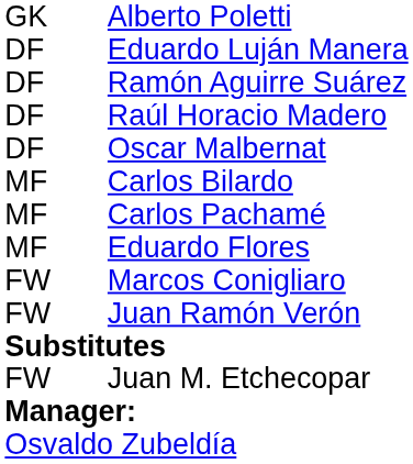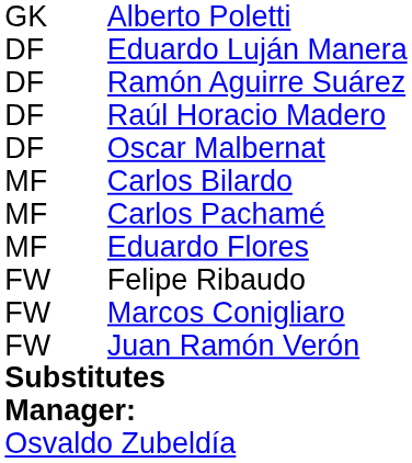 <table style="font-size:90%" cellspacing="0" cellpadding="0" align=center>
 <tr>
 <td colspan=4></td>
 </tr>
 <tr>
 <th width=25></th>
 <th width=25></th>
 </tr>
 <tr>
 <td>GK</td>
 <td></td>
 <td> <a href='#'>Alberto Poletti</a></td>
 </tr>
 <tr>
 <td>DF</td>
 <td></td>
 <td> <a href='#'>Eduardo Luján Manera</a></td>
 </tr>
 <tr>
 <td>DF</td>
 <td></td>
 <td> <a href='#'>Ramón Aguirre Suárez</a></td>
 </tr>
 <tr>
 <td>DF</td>
 <td></td>
 <td> <a href='#'>Raúl Horacio Madero</a></td>
 </tr>
 <tr>
 <td>DF</td>
 <td></td>
 <td> <a href='#'>Oscar Malbernat</a></td>
 </tr>
 <tr>
 <td>MF</td>
 <td></td>
 <td> <a href='#'>Carlos Bilardo</a></td>
 </tr>
 <tr>
 <td>MF</td>
 <td></td>
 <td> <a href='#'>Carlos Pachamé</a></td>
 </tr>
 <tr>
 <td>MF</td>
 <td></td>
 <td> <a href='#'>Eduardo Flores</a></td>
 </tr>
 <tr>
 <td>FW</td>
 <td></td>
+<td> Felipe Ribaudo</td>
+<td></td>
+<td></td>
+</tr>
+<tr>
+<td>FW</td>
+<td></td>
 <td> <a href='#'>Marcos Conigliaro</a></td>
 </tr>
 <tr>
 <td>FW</td>
 <td></td>
 <td> <a href='#'>Juan Ramón Verón</a></td>
 </tr>
 <tr>
 <td colspan=4><strong>Substitutes</strong></td>
 </tr>
 <tr>
-<td>FW</td>
-<td></td>
-<td> Juan M. Etchecopar</td>
-<td></td>
-<td></td>
-</tr>
-<tr>
 <td colspan=3><strong>Manager:</strong></td>
 </tr>
 <tr>
 <td colspan=4> <a href='#'>Osvaldo Zubeldía</a></td>
 </tr>
 </table>
